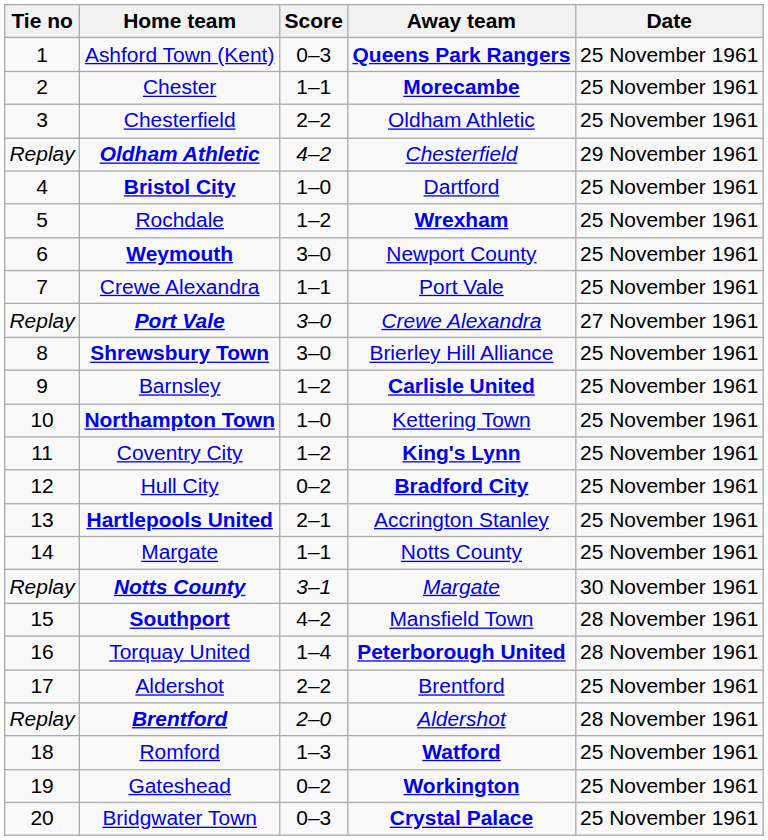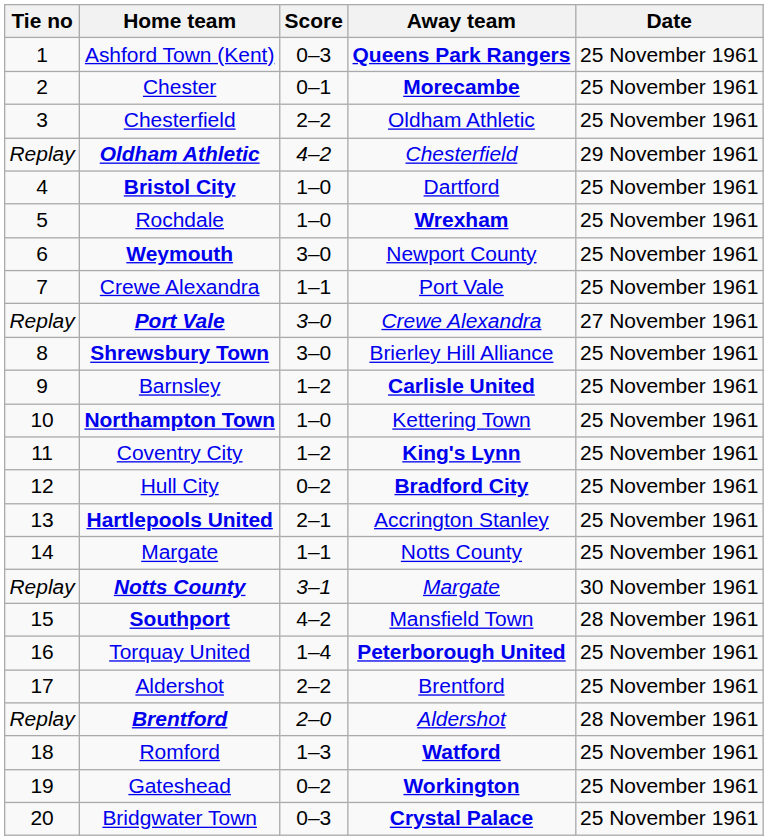 <table class="wikitable" style="text-align: center">
 <tr>
 <th>Tie no</th>
 <th>Home team</th>
 <th>Score</th>
 <th>Away team</th>
 <th>Date</th>
 </tr>
 <tr>
 <td>1</td>
 <td><a href='#'>Ashford Town (Kent)</a></td>
 <td>0–3</td>
 <td><strong><a href='#'>Queens Park Rangers</a></strong></td>
 <td>25 November 1961</td>
 </tr>
 <tr>
 <td>2</td>
 <td><a href='#'>Chester</a></td>
-<td>1–1</td>
+<td>0–1</td>
 <td><strong><a href='#'>Morecambe</a></strong></td>
 <td>25 November 1961</td>
 </tr>
 <tr>
 <td>3</td>
 <td><a href='#'>Chesterfield</a></td>
 <td>2–2</td>
 <td><a href='#'>Oldham Athletic</a></td>
 <td>25 November 1961</td>
 </tr>
 <tr>
 <td><em>Replay</em></td>
 <td><strong><em><a href='#'>Oldham Athletic</a></em></strong></td>
 <td><em>4–2</em></td>
 <td><em><a href='#'>Chesterfield</a></em></td>
 <td>29 November 1961</td>
 </tr>
 <tr>
 <td>4</td>
 <td><strong><a href='#'>Bristol City</a></strong></td>
 <td>1–0</td>
 <td><a href='#'>Dartford</a></td>
 <td>25 November 1961</td>
 </tr>
 <tr>
 <td>5</td>
 <td><a href='#'>Rochdale</a></td>
-<td>1–2</td>
+<td>1–0</td>
 <td><strong><a href='#'>Wrexham</a></strong></td>
 <td>25 November 1961</td>
 </tr>
 <tr>
 <td>6</td>
 <td><strong><a href='#'>Weymouth</a></strong></td>
 <td>3–0</td>
 <td><a href='#'>Newport County</a></td>
 <td>25 November 1961</td>
 </tr>
 <tr>
 <td>7</td>
 <td><a href='#'>Crewe Alexandra</a></td>
 <td>1–1</td>
 <td><a href='#'>Port Vale</a></td>
 <td>25 November 1961</td>
 </tr>
 <tr>
 <td><em>Replay</em></td>
 <td><strong><em><a href='#'>Port Vale</a></em></strong></td>
 <td><em>3–0</em></td>
 <td><em><a href='#'>Crewe Alexandra</a></em></td>
 <td>27 November 1961</td>
 </tr>
 <tr>
 <td>8</td>
 <td><strong><a href='#'>Shrewsbury Town</a></strong></td>
 <td>3–0</td>
 <td><a href='#'>Brierley Hill Alliance</a></td>
 <td>25 November 1961</td>
 </tr>
 <tr>
 <td>9</td>
 <td><a href='#'>Barnsley</a></td>
 <td>1–2</td>
 <td><strong><a href='#'>Carlisle United</a></strong></td>
 <td>25 November 1961</td>
 </tr>
 <tr>
 <td>10</td>
 <td><strong><a href='#'>Northampton Town</a></strong></td>
 <td>1–0</td>
 <td><a href='#'>Kettering Town</a></td>
 <td>25 November 1961</td>
 </tr>
 <tr>
 <td>11</td>
 <td><a href='#'>Coventry City</a></td>
 <td>1–2</td>
 <td><strong><a href='#'>King's Lynn</a></strong></td>
 <td>25 November 1961</td>
 </tr>
 <tr>
 <td>12</td>
 <td><a href='#'>Hull City</a></td>
 <td>0–2</td>
 <td><strong><a href='#'>Bradford City</a></strong></td>
 <td>25 November 1961</td>
 </tr>
 <tr>
 <td>13</td>
 <td><strong><a href='#'>Hartlepools United</a></strong></td>
 <td>2–1</td>
 <td><a href='#'>Accrington Stanley</a></td>
 <td>25 November 1961</td>
 </tr>
 <tr>
 <td>14</td>
 <td><a href='#'>Margate</a></td>
 <td>1–1</td>
 <td><a href='#'>Notts County</a></td>
 <td>25 November 1961</td>
 </tr>
 <tr>
 <td><em>Replay</em></td>
 <td><strong><em><a href='#'>Notts County</a></em></strong></td>
 <td><em>3–1</em></td>
 <td><em><a href='#'>Margate</a></em></td>
 <td>30 November 1961</td>
 </tr>
 <tr>
 <td>15</td>
 <td><strong><a href='#'>Southport</a></strong></td>
 <td>4–2</td>
 <td><a href='#'>Mansfield Town</a></td>
 <td>28 November 1961</td>
 </tr>
 <tr>
 <td>16</td>
 <td><a href='#'>Torquay United</a></td>
 <td>1–4</td>
 <td><strong><a href='#'>Peterborough United</a></strong></td>
-<td>28 November 1961</td>
+<td>25 November 1961</td>
 </tr>
 <tr>
 <td>17</td>
 <td><a href='#'>Aldershot</a></td>
 <td>2–2</td>
 <td><a href='#'>Brentford</a></td>
 <td>25 November 1961</td>
 </tr>
 <tr>
 <td><em>Replay</em></td>
 <td><strong><em><a href='#'>Brentford</a></em></strong></td>
 <td><em>2–0</em></td>
 <td><em><a href='#'>Aldershot</a></em></td>
 <td>28 November 1961</td>
 </tr>
 <tr>
 <td>18</td>
 <td><a href='#'>Romford</a></td>
 <td>1–3</td>
 <td><strong><a href='#'>Watford</a></strong></td>
 <td>25 November 1961</td>
 </tr>
 <tr>
 <td>19</td>
 <td><a href='#'>Gateshead</a></td>
 <td>0–2</td>
 <td><strong><a href='#'>Workington</a></strong></td>
 <td>25 November 1961</td>
 </tr>
 <tr>
 <td>20</td>
 <td><a href='#'>Bridgwater Town</a></td>
 <td>0–3</td>
 <td><strong><a href='#'>Crystal Palace</a></strong></td>
 <td>25 November 1961</td>
 </tr>
 </table>
